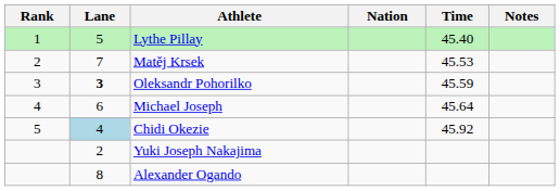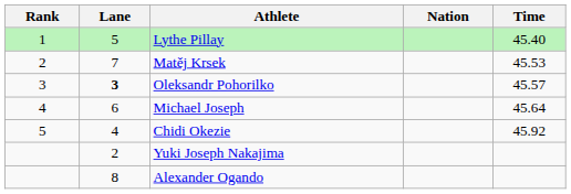 <table class="wikitable sortable" style="text-align:center;width: 70%;">
 <tr>
 <th>Rank</th>
 <th>Lane</th>
 <th>Athlete</th>
 <th>Nation</th>
 <th>Time</th>
-<th>Notes</th>
 </tr>
 <tr bgcolor=bbf3bb>
 <td>1</td>
 <td>5</td>
 <td align=left><a href='#'>Lythe Pillay</a></td>
 <td align=left></td>
 <td>45.40</td>
-<td></td>
 </tr>
 <tr>
 <td>2</td>
 <td>7</td>
 <td align=left><a href='#'>Matěj Krsek</a></td>
 <td align=left></td>
 <td>45.53</td>
-<td></td>
 </tr>
 <tr>
 <td>3</td>
 <td><strong>3</strong></td>
 <td align=left><a href='#'>Oleksandr Pohorilko</a></td>
 <td align=left></td>
-<td>45.59</td>
-<td></td>
+<td>45.57</td>
 </tr>
 <tr>
 <td>4</td>
 <td>6</td>
 <td align=left><a href='#'>Michael Joseph</a></td>
 <td align=left></td>
 <td>45.64</td>
-<td></td>
 </tr>
 <tr>
 <td>5</td>
-<td style="background: lightblue;">4</td>
+<td>4</td>
 <td align=left><a href='#'>Chidi Okezie</a></td>
 <td align=left></td>
 <td>45.92</td>
-<td></td>
 </tr>
 <tr>
 <td></td>
 <td>2</td>
 <td align=left><a href='#'>Yuki Joseph Nakajima</a></td>
 <td align=left></td>
-<td></td>
 <td></td>
 </tr>
 <tr>
 <td></td>
 <td>8</td>
 <td align=left><a href='#'>Alexander Ogando</a></td>
 <td align=left></td>
 <td></td>
-<td></td>
 </tr>
 </table>
